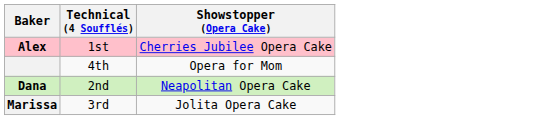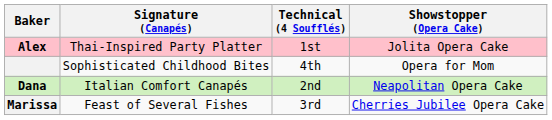 <table class="wikitable sortable" style="text-align:center;">
 <tr>
 <th scope="col">Baker</th>
+<th scope="col" class="unsortable">Signature<br><small>(<a href='#'>Canapés</a>)</small></th>
 <th scope="col">Technical<br><small>(4 <a href='#'>Soufflés</a>)</small></th>
 <th scope="col" class="unsortable">Showstopper<br><small>(<a href='#'>Opera Cake</a>)</small></th>
 </tr>
 <tr style="background:pink;">
 <th scope="row" style="background:pink;">Alex</th>
+<td>Thai-Inspired Party Platter</td>
 <td>1st</td>
-<td><a href='#'>Cherries Jubilee</a> Opera Cake</td>
+<td>Jolita Opera Cake</td>
 </tr>
 <tr>
 <th scope="row"></th>
+<td>Sophisticated Childhood Bites</td>
 <td>4th</td>
 <td>Opera for Mom</td>
 </tr>
 <tr style="background:#d0f0c0;">
 <th scope="row" style="background:#d0f0c0;">Dana</th>
+<td>Italian Comfort Canapés</td>
 <td>2nd</td>
 <td><a href='#'>Neapolitan</a> Opera Cake</td>
 </tr>
 <tr>
 <th scope="row">Marissa</th>
+<td>Feast of Several Fishes</td>
 <td>3rd</td>
-<td>Jolita Opera Cake</td>
+<td><a href='#'>Cherries Jubilee</a> Opera Cake</td>
 </tr>
 </table>
